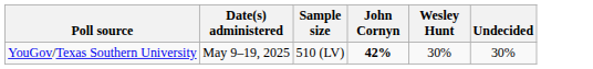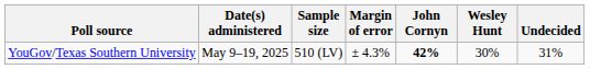 <table class="wikitable" style="font-size:90%;text-align:center;">
 <tr style="vertical-align:bottom">
 <th>Poll source</th>
 <th>Date(s)<br>administered</th>
 <th>Sample<br>size</th>
+<th>Margin<br>of error</th>
 <th style="width:60px;">John<br>Cornyn</th>
 <th style="width:60px;">Wesley<br>Hunt</th>
 <th>Undecided</th>
 </tr>
 <tr>
 <td style="text-align:left;"><a href='#'>YouGov</a>/<a href='#'>Texas Southern University</a></td>
 <td>May 9–19, 2025</td>
 <td>510 (LV)</td>
+<td>± 4.3%</td>
 <td><strong>42%</strong></td>
 <td>30%</td>
-<td>30%</td>
+<td>31%</td>
 </tr>
 </table>
